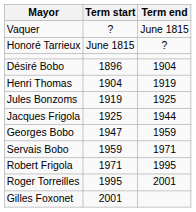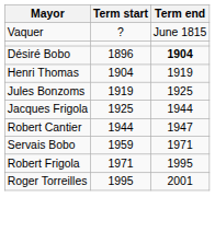 <table class="wikitable">
 <tr>
 <th>Mayor</th>
 <th>Term start</th>
 <th>Term end</th>
 </tr>
 <tr>
 <td>Vaquer</td>
 <td align=center>?</td>
 <td align=center>June 1815</td>
 </tr>
 <tr>
-<td>Honoré Tarrieux</td>
-<td align=center>June 1815</td>
-<td align=center>?</td>
-</tr>
-<tr>
 <td></td>
 <td align=center></td>
 <td align=center></td>
 </tr>
 <tr>
 <td>Désiré Bobo</td>
 <td align=center>1896</td>
-<td align=center>1904</td>
+<td align=center><strong>1904</strong></td>
 </tr>
 <tr>
 <td>Henri Thomas</td>
 <td align=center>1904</td>
 <td align=center>1919</td>
 </tr>
 <tr>
 <td>Jules Bonzoms</td>
 <td align=center>1919</td>
 <td align=center>1925</td>
 </tr>
 <tr>
 <td>Jacques Frigola</td>
 <td align=center>1925</td>
 <td align=center>1944</td>
 </tr>
 <tr>
-<td>Georges Bobo</td>
+<td>Robert Cantier</td>
+<td align=center>1944</td>
 <td align=center>1947</td>
-<td align=center>1959</td>
 </tr>
 <tr>
 <td>Servais Bobo</td>
 <td align=center>1959</td>
 <td align=center>1971</td>
 </tr>
 <tr>
 <td>Robert Frigola</td>
 <td align=center>1971</td>
 <td align=center>1995</td>
 </tr>
 <tr>
 <td>Roger Torreilles</td>
 <td align=center>1995</td>
 <td align=center>2001</td>
 </tr>
-<tr>
-<td>Gilles Foxonet</td>
-<td align=center>2001</td>
-<td align=center></td>
-</tr>
 </table>
